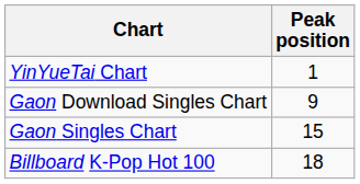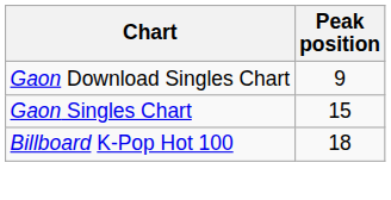 <table class="wikitable sortable">
 <tr>
 <th>Chart</th>
 <th>Peak<br>position</th>
-</tr>
-<tr>
-<td><a href='#'><em>YinYueTai</em> Chart</a></td>
-<td align="center">1</td>
 </tr>
 <tr>
 <td><a href='#'><em>Gaon</em></a> Download Singles Chart</td>
 <td align="center">9</td>
 </tr>
 <tr>
 <td><a href='#'><em>Gaon</em> Singles Chart</a></td>
 <td align="center">15</td>
 </tr>
 <tr>
 <td><em><a href='#'>Billboard</a></em> <a href='#'>K-Pop Hot 100</a></td>
 <td style="text-align:center;">18</td>
 </tr>
 </table>
